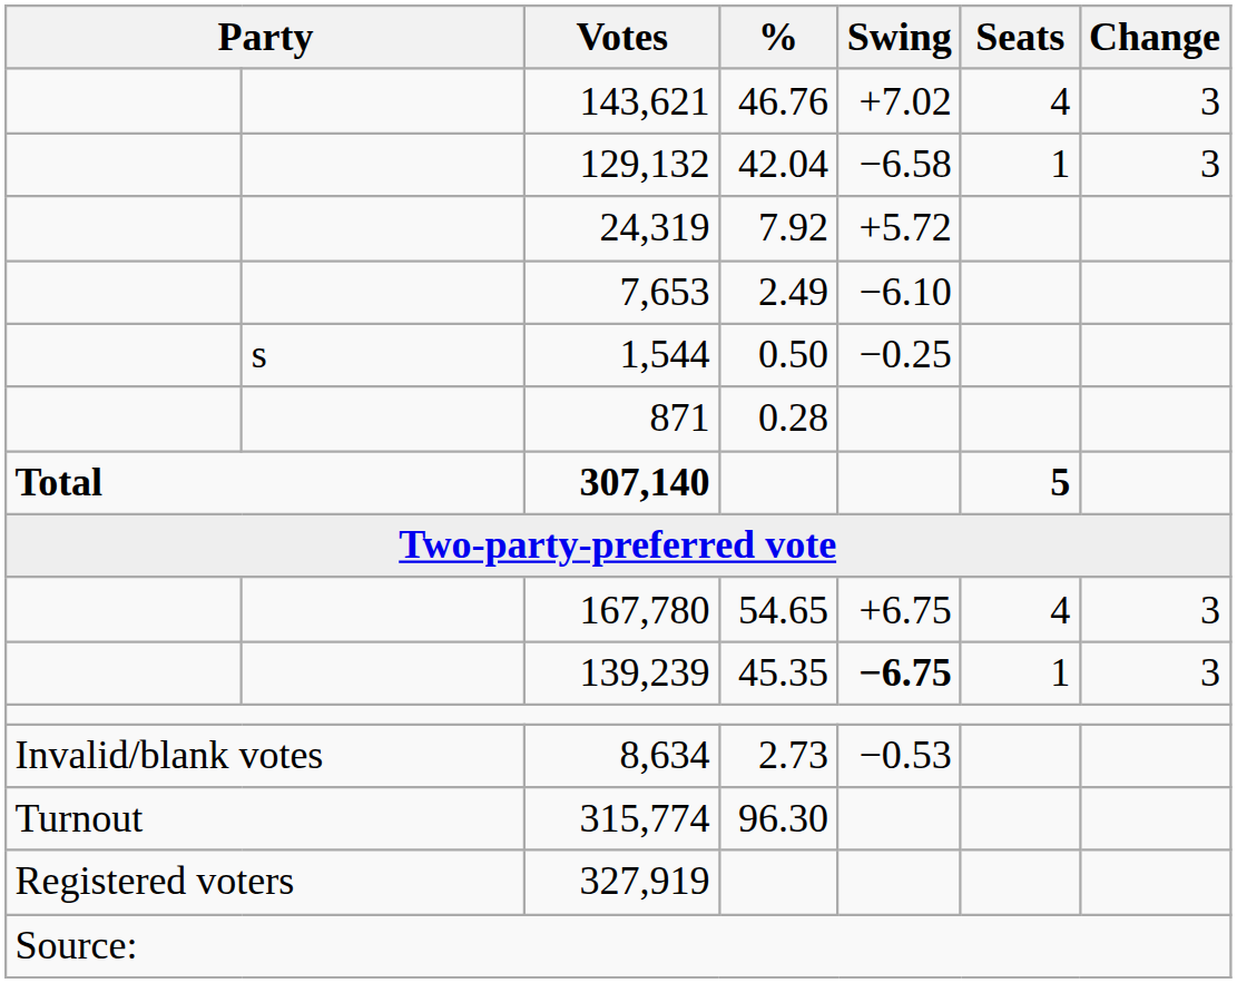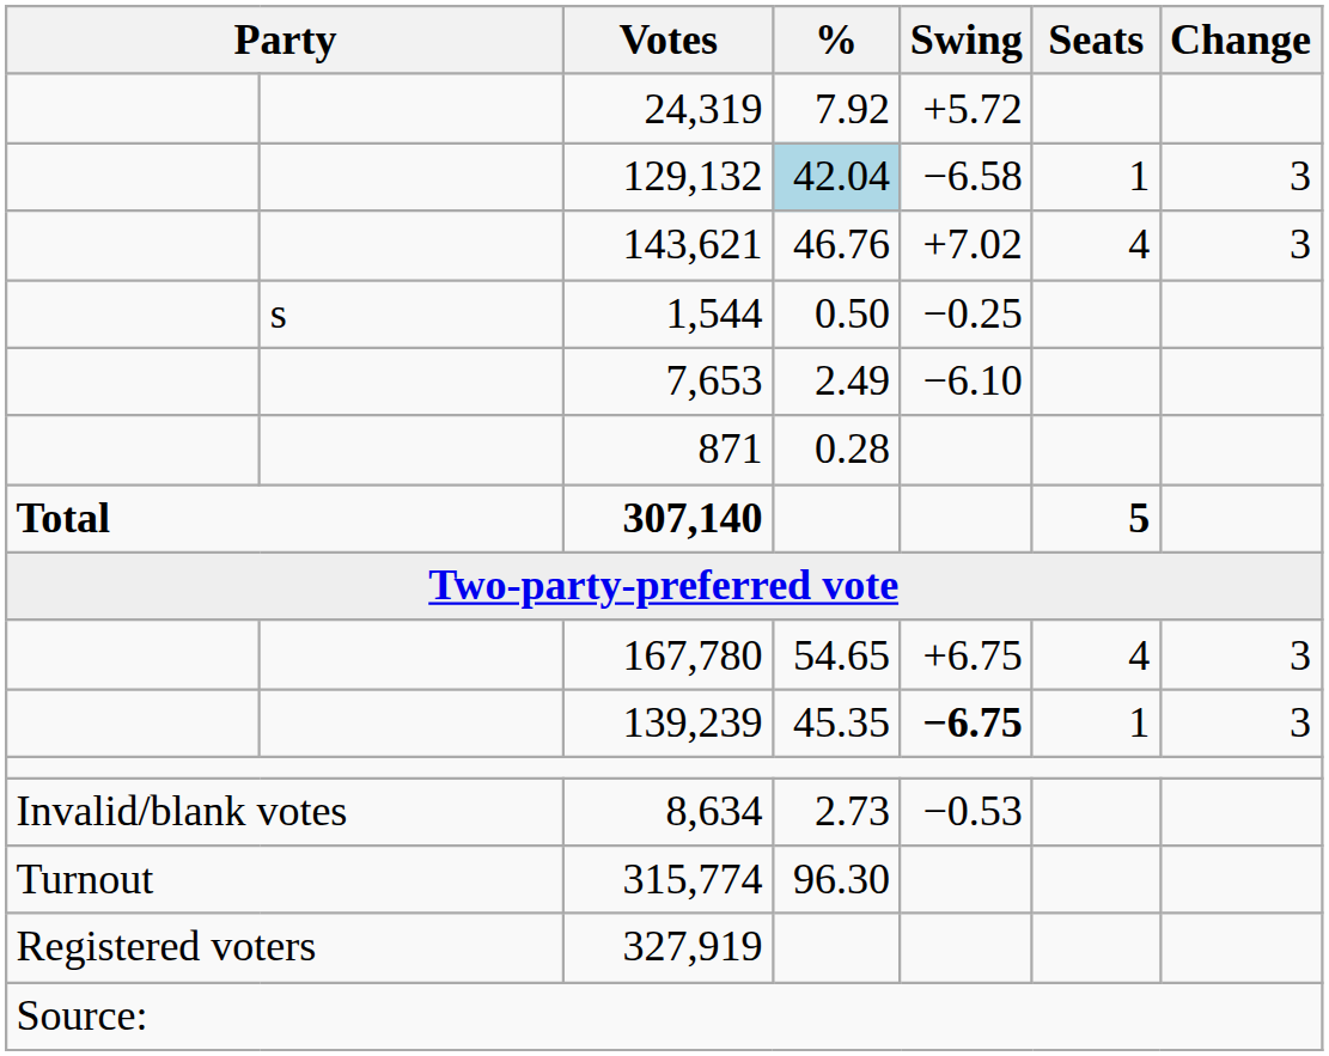 <table class="wikitable">
 <tr>
 <th colspan=2 style="width:200px"><strong>Party</strong></th>
 <th style="width:70px; text-align:center;"><strong>Votes</strong></th>
 <th style="width:40px; text-align:center;"><strong>%</strong></th>
 <th style="width:40px; text-align:center;"><strong>Swing</strong></th>
 <th style="width:40px; text-align:center;"><strong>Seats</strong></th>
 <th style="width:40px; text-align:center;"><strong>Change</strong></th>
-</tr>
-<tr>
-<td> </td>
-<td></td>
-<td align=right>143,621</td>
-<td align=right>46.76</td>
-<td align=right>+7.02</td>
-<td align=right>4</td>
-<td align=right> 3</td>
-</tr>
-<tr>
-<td> </td>
-<td></td>
-<td align=right>129,132</td>
-<td align=right>42.04</td>
-<td align=right>−6.58</td>
-<td align=right>1</td>
-<td align=right> 3</td>
 </tr>
 <tr>
 <td> </td>
 <td></td>
 <td align=right>24,319</td>
 <td align=right>7.92</td>
 <td align=right>+5.72</td>
 <td align=right></td>
 <td align=right></td>
 </tr>
 <tr>
 <td> </td>
 <td></td>
-<td align=right>7,653</td>
-<td align=right>2.49</td>
-<td align=right>−6.10</td>
-<td align=right></td>
-<td align=right></td>
+<td align=right>129,132</td>
+<td align=right style="background: lightblue;">42.04</td>
+<td align=right>−6.58</td>
+<td align=right>1</td>
+<td align=right> 3</td>
+</tr>
+<tr>
+<td> </td>
+<td></td>
+<td align=right>143,621</td>
+<td align=right>46.76</td>
+<td align=right>+7.02</td>
+<td align=right>4</td>
+<td align=right> 3</td>
 </tr>
 <tr>
 <td> </td>
 <td>s</td>
 <td align=right>1,544</td>
 <td align=right>0.50</td>
 <td align=right>−0.25</td>
+<td align=right></td>
+<td align=right></td>
+</tr>
+<tr>
+<td> </td>
+<td></td>
+<td align=right>7,653</td>
+<td align=right>2.49</td>
+<td align=right>−6.10</td>
 <td align=right></td>
 <td align=right></td>
 </tr>
 <tr>
 <td> </td>
 <td></td>
 <td align=right>871</td>
 <td align=right>0.28</td>
 <td align=right></td>
 <td align=right></td>
 <td align=right></td>
 </tr>
 <tr>
 <td colspan=2 align="left"><strong>Total</strong></td>
 <td align=right><strong>307,140</strong></td>
 <td align=right></td>
 <td align=right></td>
 <td align=right><strong>5</strong></td>
 <td align=right></td>
 </tr>
 <tr>
 <td colspan=7 style="text-align:center; background:#eee;"><strong><a href='#'>Two-party-preferred vote</a></strong></td>
 </tr>
 <tr>
 <td> </td>
 <td></td>
 <td align=right>167,780</td>
 <td align=right>54.65</td>
 <td align=right>+6.75</td>
 <td align=right>4</td>
 <td align=right> 3</td>
 </tr>
 <tr>
 <td> </td>
 <td></td>
 <td align=right>139,239</td>
 <td align=right>45.35</td>
 <td align=right><strong>−6.75</strong></td>
 <td align=right>1</td>
 <td align=right> 3</td>
 </tr>
 <tr>
 <td colspan=7></td>
 </tr>
 <tr>
 <td colspan=2 style="text-align:left;">Invalid/blank votes</td>
 <td align=right>8,634</td>
 <td align=right>2.73</td>
 <td align=right>−0.53</td>
 <td></td>
 <td></td>
 </tr>
 <tr>
 <td colspan=2 style="text-align:left;">Turnout</td>
 <td align=right>315,774</td>
 <td align=right>96.30</td>
 <td></td>
 <td></td>
 <td></td>
 </tr>
 <tr>
 <td colspan=2 style="text-align:left;">Registered voters</td>
 <td align=right>327,919</td>
 <td></td>
 <td></td>
 <td></td>
 <td></td>
 </tr>
 <tr>
 <td colspan=7 align="left">Source: </td>
 </tr>
 </table>
